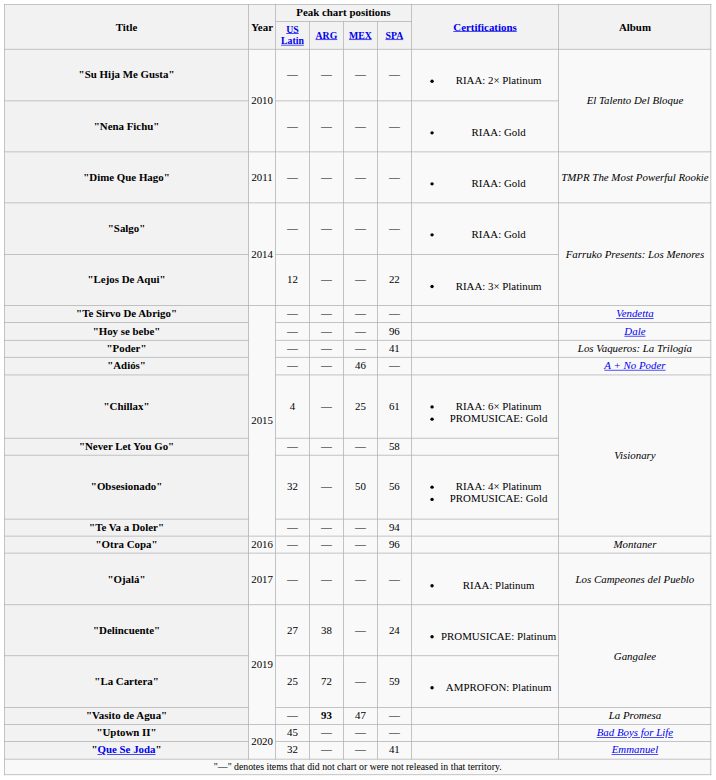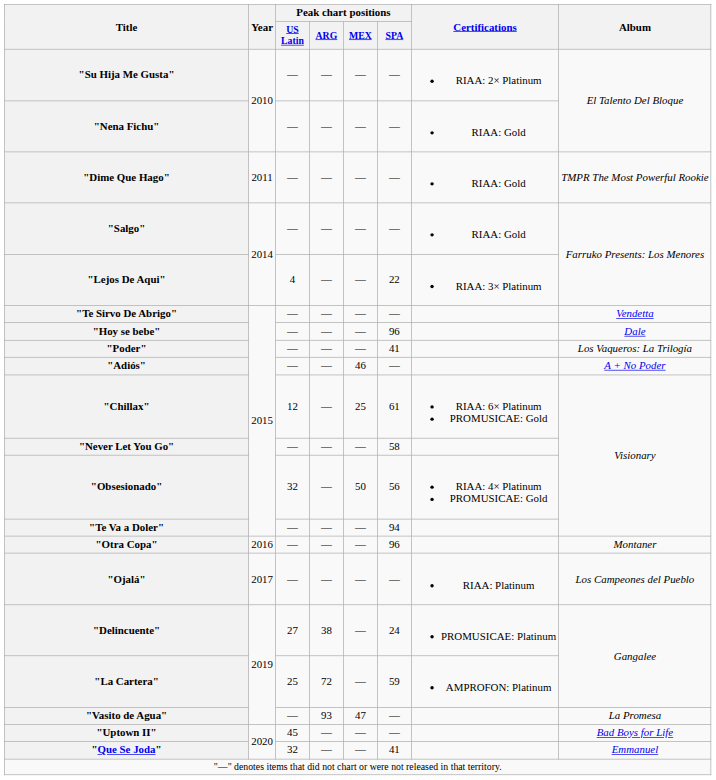 <table class="wikitable plainrowheaders" style="text-align:center;" border="1">
 <tr>
 <th scope="col" rowspan=2 style="width:22em;">Title</th>
 <th scope="col" rowspan=2>Year</th>
 <th scope="col" colspan=4>Peak chart positions</th>
 <th scope="col" rowspan=2><a href='#'>Certifications</a></th>
 <th scope="col" rowspan=2>Album</th>
 </tr>
 <tr>
 <th scope="col" style="width:3em;font-size:90%;"><a href='#'>US <br> Latin</a><br></th>
 <th scope="col" style="width:3em;font-size:90%;"><a href='#'>ARG</a><br></th>
 <th scope="col" style="width:3em;font-size:90%;"><a href='#'>MEX</a><br></th>
 <th scope="col" style="width:3em;font-size:90%;"><a href='#'>SPA</a><br></th>
 </tr>
 <tr>
 <th scope="row">"Su Hija Me Gusta"<br></th>
 <td rowspan=2>2010</td>
 <td>—</td>
 <td>—</td>
 <td>—</td>
 <td>—</td>
 <td><br><ul><li>RIAA: 2× Platinum </li></ul></td>
 <td rowspan=2><em>El Talento Del Bloque</em></td>
 </tr>
 <tr>
 <th scope="row">"Nena Fichu"</th>
 <td>—</td>
 <td>—</td>
 <td>—</td>
 <td>—</td>
 <td><br><ul><li>RIAA: Gold </li></ul></td>
 </tr>
 <tr>
 <th scope="row">"Dime Que Hago"</th>
 <td>2011</td>
 <td>—</td>
 <td>—</td>
 <td>—</td>
 <td>—</td>
 <td><br><ul><li>RIAA: Gold </li></ul></td>
 <td><em>TMPR The Most Powerful Rookie</em></td>
 </tr>
 <tr>
 <th scope="row">"Salgo"<br></th>
 <td rowspan=2>2014</td>
 <td>—</td>
 <td>—</td>
 <td>—</td>
 <td>—</td>
 <td><br><ul><li>RIAA: Gold </li></ul></td>
 <td rowspan=2><em>Farruko Presents: Los Menores</em></td>
 </tr>
 <tr>
 <th scope="row">"Lejos De Aqui"</th>
-<td>12</td>
+<td>4</td>
 <td>—</td>
 <td>—</td>
 <td>22</td>
 <td><br><ul><li>RIAA: 3× Platinum </li></ul></td>
 </tr>
 <tr>
 <th scope="row">"Te Sirvo De Abrigo"<br></th>
 <td rowspan=8>2015</td>
 <td>—</td>
 <td>—</td>
 <td>—</td>
 <td>—</td>
 <td></td>
 <td><em><a href='#'>Vendetta</a></em></td>
 </tr>
 <tr>
 <th scope="row">"Hoy se bebe"<br></th>
 <td>—</td>
 <td>—</td>
 <td>—</td>
 <td>96</td>
 <td></td>
 <td><em><a href='#'>Dale</a></em></td>
 </tr>
 <tr>
 <th scope="row">"Poder"<br></th>
 <td>—</td>
 <td>—</td>
 <td>—</td>
 <td>41</td>
 <td></td>
 <td><em>Los Vaqueros: La Trilogía</em></td>
 </tr>
 <tr>
 <th scope="row">"Adiós"<br></th>
 <td>—</td>
 <td>—</td>
 <td>46</td>
 <td>—</td>
 <td></td>
 <td><em><a href='#'>A + No Poder</a></em></td>
 </tr>
 <tr>
 <th scope="row">"Chillax"<br></th>
-<td>4</td>
+<td>12</td>
 <td>—</td>
 <td>25</td>
 <td>61</td>
 <td><br><ul><li>RIAA: 6× Platinum </li><li>PROMUSICAE: Gold</li></ul></td>
 <td rowspan=4><em>Visionary</em></td>
 </tr>
 <tr>
 <th scope="row">"Never Let You Go"<br></th>
 <td>—</td>
 <td>—</td>
 <td>—</td>
 <td>58</td>
 <td></td>
 </tr>
 <tr>
 <th scope="row">"Obsesionado"</th>
 <td>32</td>
 <td>—</td>
 <td>50</td>
 <td>56</td>
 <td><br><ul><li>RIAA: 4× Platinum </li><li>PROMUSICAE: Gold</li></ul></td>
 </tr>
 <tr>
 <th scope="row">"Te Va a Doler"</th>
 <td>—</td>
 <td>—</td>
 <td>—</td>
 <td>94</td>
 <td></td>
 </tr>
 <tr>
 <th scope="row">"Otra Copa"<br></th>
 <td>2016</td>
 <td>—</td>
 <td>—</td>
 <td>—</td>
 <td>96</td>
 <td></td>
 <td><em>Montaner</em></td>
 </tr>
 <tr>
 <th scope="row">"Ojalá"<br></th>
 <td>2017</td>
 <td>—</td>
 <td>—</td>
 <td>—</td>
 <td>—</td>
 <td><br><ul><li>RIAA: Platinum </li></ul></td>
 <td><em>Los Campeones del Pueblo</em></td>
 </tr>
 <tr>
 <th scope="row">"Delincuente"<br></th>
 <td rowspan = 3>2019</td>
 <td>27</td>
 <td>38</td>
 <td>—</td>
 <td>24</td>
 <td><br><ul><li>PROMUSICAE: Platinum</li></ul></td>
 <td rowspan = 2><em>Gangalee</em></td>
 </tr>
 <tr>
 <th scope="row">"La Cartera"<br></th>
 <td>25</td>
 <td>72</td>
 <td>—</td>
 <td>59</td>
 <td><br><ul><li>AMPROFON: Platinum</li></ul></td>
 </tr>
 <tr>
 <th scope="row">"Vasito de Agua"<br></th>
 <td>—</td>
-<td><strong>93</strong></td>
+<td>93</td>
 <td>47</td>
 <td>—</td>
 <td></td>
 <td><em>La Promesa</em></td>
 </tr>
 <tr>
 <th scope="row">"Uptown II"<br></th>
 <td rowspan=2>2020</td>
 <td>45</td>
 <td>—</td>
 <td>—</td>
 <td>—</td>
 <td></td>
 <td><em><a href='#'>Bad Boys for Life</a></em></td>
 </tr>
 <tr>
 <th scope="row">"<a href='#'>Que Se Joda</a>"<br></th>
 <td>32</td>
 <td>—</td>
 <td>—</td>
 <td>41</td>
 <td></td>
 <td><em><a href='#'>Emmanuel</a></em></td>
 </tr>
 <tr>
 <td colspan="15" style="font-size:90%">"—" denotes items that did not chart or were not released in that territory.</td>
 </tr>
 </table>
